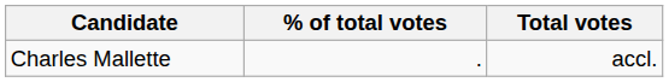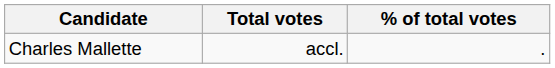 <table class="wikitable" width="475">
 <tr>
 <th align="left">Candidate</th>
+<th align="right">Total votes</th>
 <th align="right">% of total votes</th>
-<th align="right">Total votes</th>
 </tr>
 <tr>
 <td align="left">Charles Mallette</td>
+<td align="right">accl.</td>
 <td align="right">.</td>
-<td align="right">accl.</td>
 </tr>
 </table>
